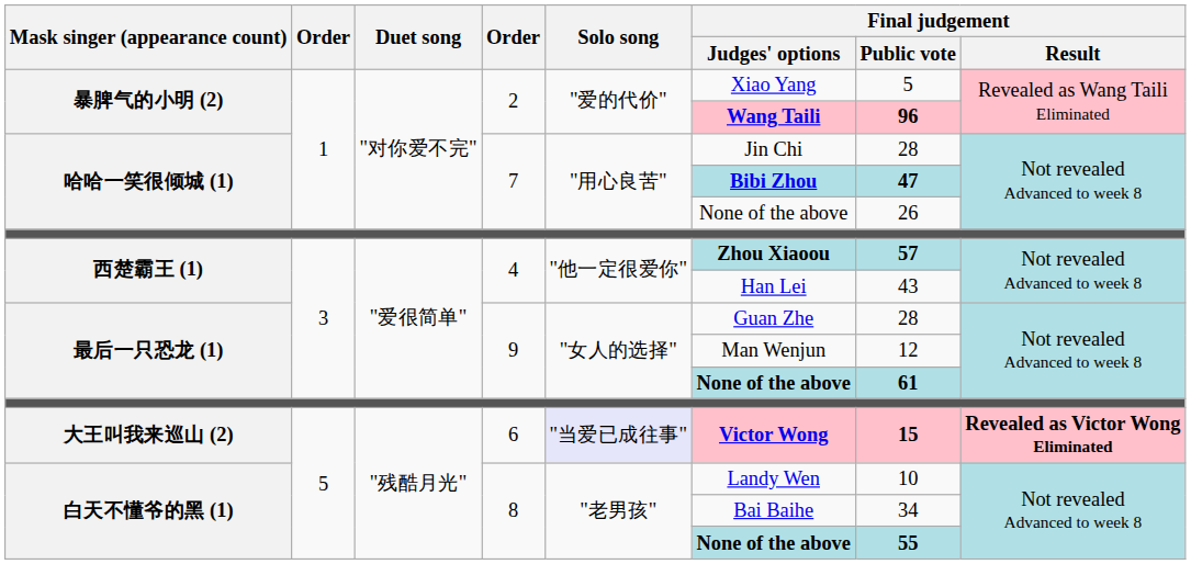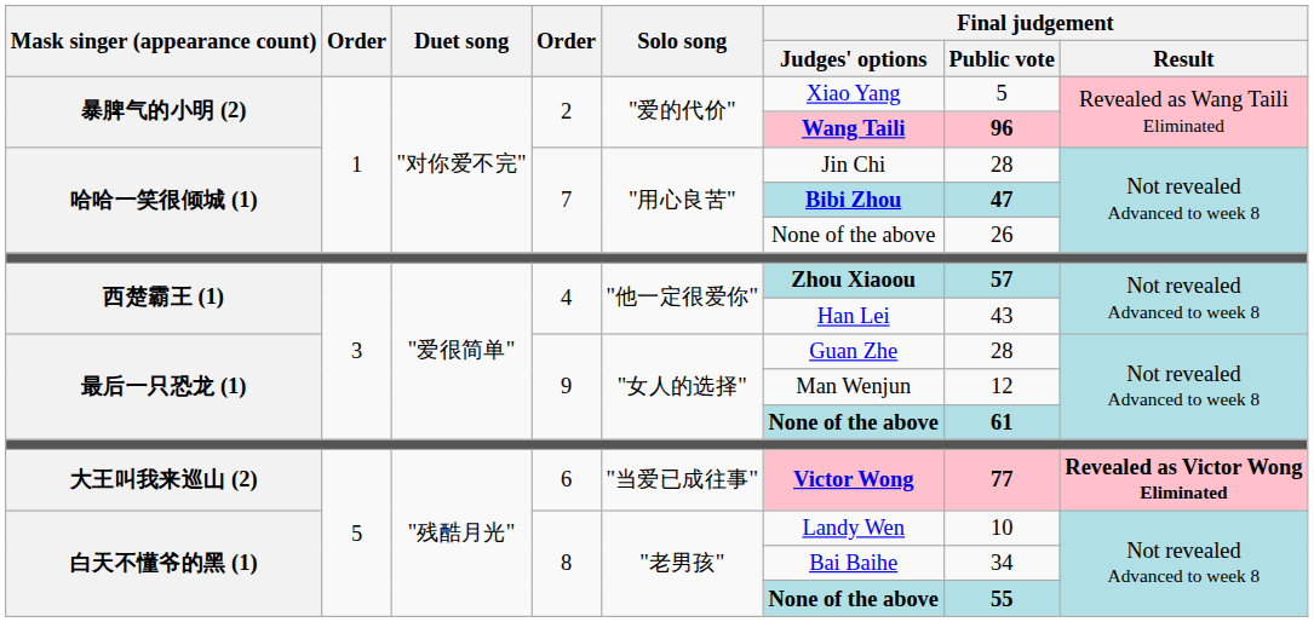 <table class="wikitable plainrowheaders" style="text-align:center;">
 <tr>
 <th rowspan=2 scope="col">Mask singer (appearance count)</th>
 <th rowspan=2 scope="col">Order</th>
 <th rowspan=2 scope="col">Duet song</th>
 <th rowspan=2 scope="col">Order</th>
 <th rowspan=2 scope="col">Solo song</th>
 <th scope="col" colspan=3>Final judgement</th>
 </tr>
 <tr>
 <th scope="col">Judges' options</th>
 <th scope="col">Public vote</th>
 <th scope="col">Result</th>
 </tr>
 <tr>
 <th rowspan=2 scope="row">暴脾气的小明 (2) </th>
 <td rowspan=5>1</td>
 <td rowspan=5>"对你爱不完"</td>
 <td rowspan=2>2</td>
 <td rowspan=2>"爱的代价"</td>
 <td><a href='#'>Xiao Yang</a></td>
 <td>5</td>
 <td style="background:pink;" rowspan=2>Revealed as Wang Taili<br><small>Eliminated</small></td>
 </tr>
 <tr>
 <td style="background:pink;"><strong><a href='#'>Wang Taili</a></strong></td>
 <td style="background:pink;"><strong>96</strong></td>
 </tr>
 <tr>
 <th rowspan=3 scope="row">哈哈一笑很倾城 (1)</th>
 <td rowspan=3>7</td>
 <td rowspan=3>"用心良苦"</td>
 <td>Jin Chi</td>
 <td>28</td>
 <td style="background:#B0E0E6;" rowspan=3>Not revealed<br><small>Advanced to week 8</small></td>
 </tr>
 <tr style="background:#B0E0E6;">
 <td><strong><a href='#'>Bibi Zhou</a></strong></td>
 <td><strong>47</strong></td>
 </tr>
 <tr>
 <td>None of the above</td>
 <td>26</td>
 </tr>
 <tr>
 <td colspan="8" style="background:#555;"></td>
 </tr>
 <tr>
 <th rowspan=2 scope="row">西楚霸王 (1)</th>
 <td rowspan=5>3</td>
 <td rowspan=5>"爱很简单"</td>
 <td rowspan=2>4</td>
 <td rowspan=2>"他一定很爱你"</td>
 <td style="background:#B0E0E6;"><strong>Zhou Xiaoou</strong></td>
 <td style="background:#B0E0E6;"><strong>57</strong></td>
 <td style="background:#B0E0E6;" rowspan=2>Not revealed<br><small>Advanced to week 8</small></td>
 </tr>
 <tr>
 <td><a href='#'>Han Lei</a></td>
 <td>43</td>
 </tr>
 <tr>
 <th rowspan=3 scope="row">最后一只恐龙 (1)</th>
 <td rowspan=3>9</td>
 <td rowspan=3>"女人的选择"</td>
 <td><a href='#'>Guan Zhe</a></td>
 <td>28</td>
 <td style="background:#B0E0E6;" rowspan=3>Not revealed<br><small>Advanced to week 8</small></td>
 </tr>
 <tr>
 <td>Man Wenjun</td>
 <td>12</td>
 </tr>
 <tr style="background:#B0E0E6;">
 <td><strong>None of the above</strong></td>
 <td><strong>61</strong></td>
 </tr>
 <tr>
 <td colspan="8" style="background:#555;"></td>
 </tr>
 <tr>
 <th scope="row">大王叫我来巡山 (2)</th>
 <td rowspan=5>5</td>
 <td rowspan=4>"残酷月光"</td>
 <td>6</td>
-<td style="background: lavender;">"当爱已成往事"</td>
+<td>"当爱已成往事"</td>
 <td style="background:pink;"><strong><a href='#'>Victor Wong</a></strong></td>
-<td style="background:pink;"><strong>15</strong></td>
+<td style="background:pink;"><strong>77</strong></td>
 <td style="background:pink;"><strong>Revealed as Victor Wong<br><small>Eliminated</small></strong></td>
 </tr>
 <tr>
 <th rowspan=3 scope="row">白天不懂爷的黑 (1)</th>
 <td rowspan=3>8</td>
 <td rowspan=3>"老男孩"</td>
 <td><a href='#'>Landy Wen</a></td>
 <td>10</td>
 <td style="background:#B0E0E6;" rowspan=3>Not revealed<br><small>Advanced to week 8</small></td>
 </tr>
 <tr>
 <td><a href='#'>Bai Baihe</a></td>
 <td>34</td>
 </tr>
 <tr style="background:#B0E0E6;">
 <td><strong>None of the above</strong></td>
 <td><strong>55</strong></td>
 </tr>
 </table>
